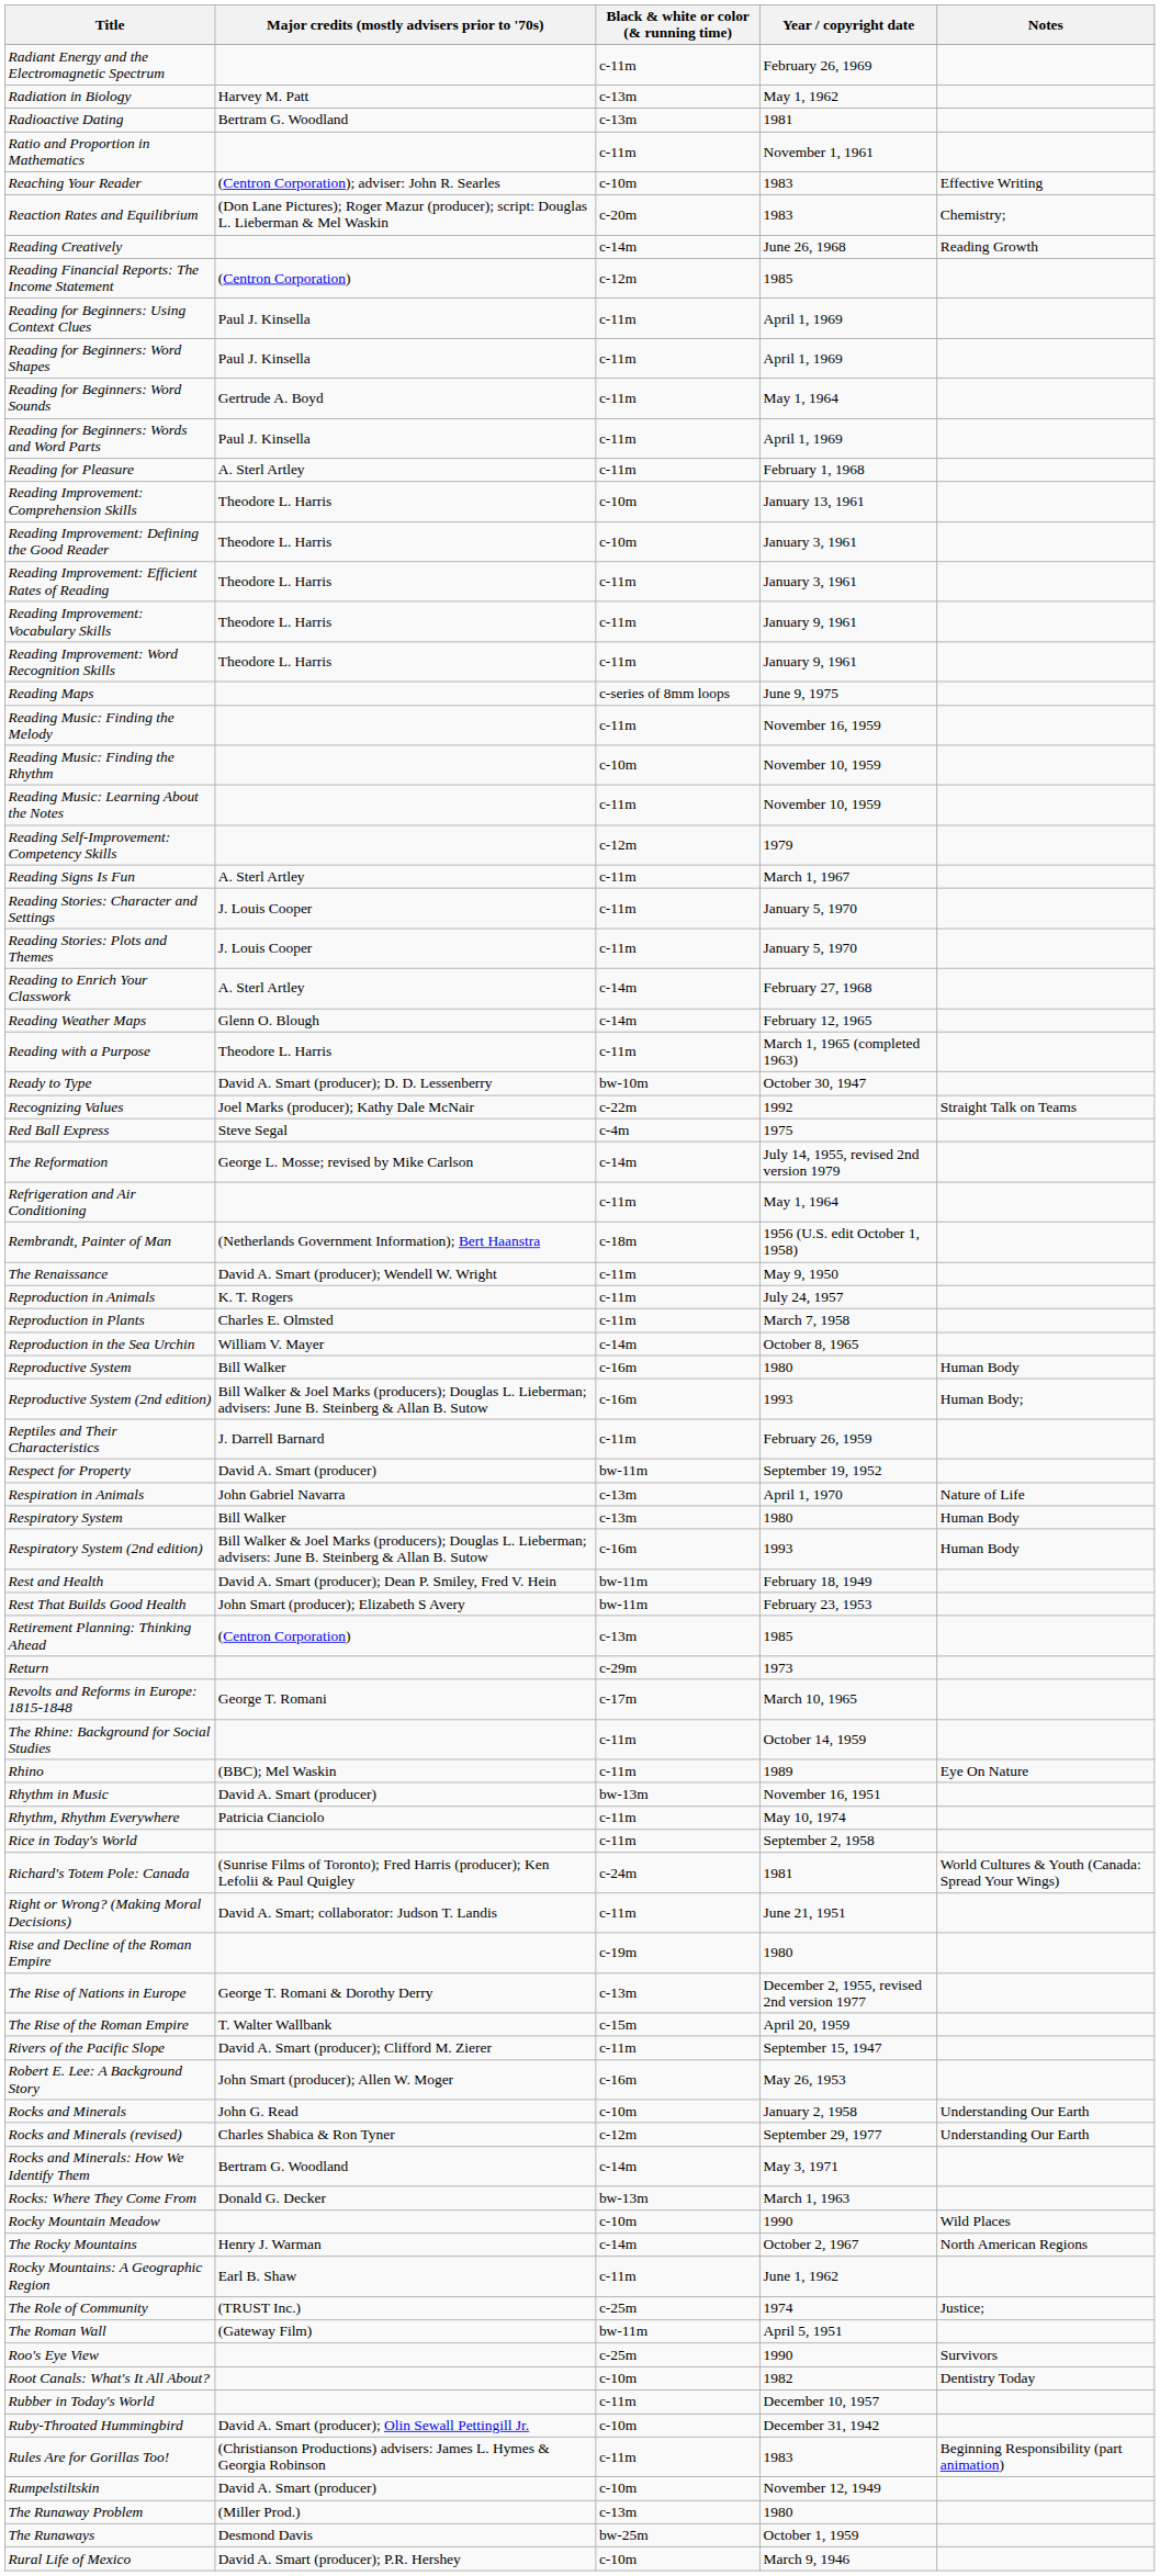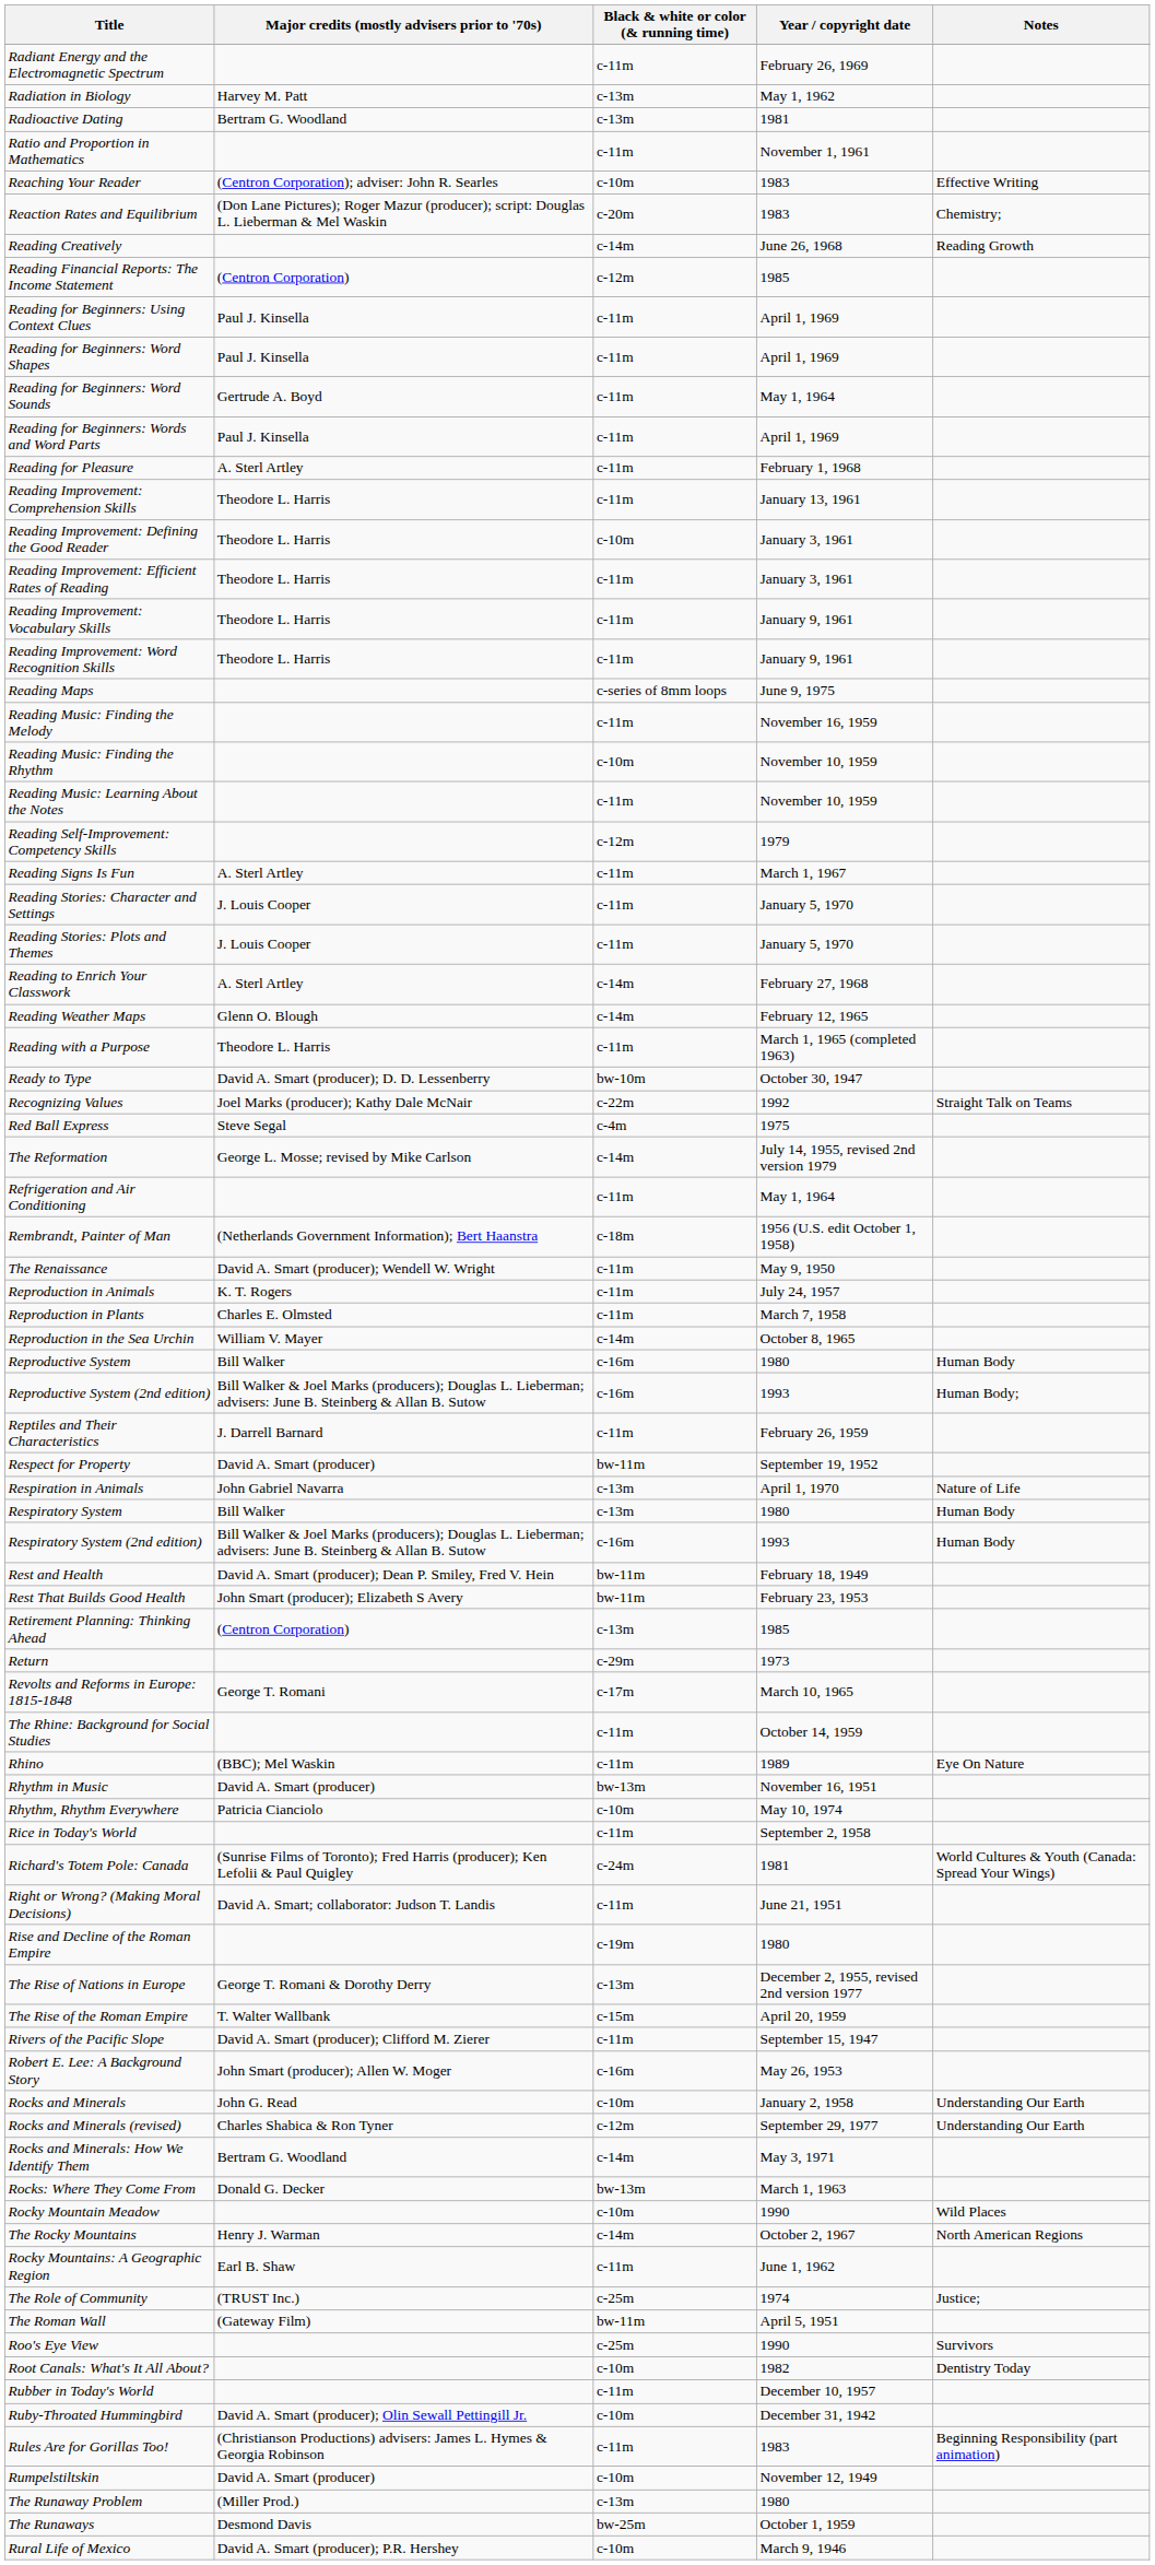 <table class="wikitable sortable" border="1">
 <tr>
 <th>Title</th>
 <th>Major credits (mostly advisers prior to '70s)</th>
 <th>Black & white or color (& running time)</th>
 <th>Year / copyright date</th>
 <th>Notes</th>
 </tr>
 <tr>
 </tr>
 <tr>
 <td><em>Radiant Energy and the Electromagnetic Spectrum</em></td>
 <td></td>
 <td>c-11m</td>
 <td>February 26, 1969</td>
 <td></td>
 </tr>
 <tr>
 <td><em>Radiation in Biology</em></td>
 <td>Harvey M. Patt</td>
 <td>c-13m</td>
 <td>May 1, 1962</td>
 <td></td>
 </tr>
 <tr>
 <td><em>Radioactive Dating</em></td>
 <td>Bertram G. Woodland</td>
 <td>c-13m</td>
 <td>1981</td>
 <td></td>
 </tr>
 <tr>
 <td><em>Ratio and Proportion in Mathematics</em></td>
 <td></td>
 <td>c-11m</td>
 <td>November 1, 1961</td>
 <td></td>
 </tr>
 <tr>
 <td><em>Reaching Your Reader</em></td>
 <td>(<a href='#'>Centron Corporation</a>); adviser: John R. Searles</td>
 <td>c-10m</td>
 <td>1983</td>
 <td>Effective Writing</td>
 </tr>
 <tr>
 <td><em>Reaction Rates and Equilibrium</em></td>
 <td>(Don Lane Pictures); Roger Mazur (producer); script: Douglas L. Lieberman & Mel Waskin</td>
 <td>c-20m</td>
 <td>1983</td>
 <td>Chemistry; </td>
 </tr>
 <tr>
 <td><em>Reading Creatively</em></td>
 <td></td>
 <td>c-14m</td>
 <td>June 26, 1968</td>
 <td>Reading Growth</td>
 </tr>
 <tr>
 <td><em>Reading Financial Reports: The Income Statement</em></td>
 <td>(<a href='#'>Centron Corporation</a>)</td>
 <td>c-12m</td>
 <td>1985</td>
 <td></td>
 </tr>
 <tr>
 <td><em>Reading for Beginners: Using Context Clues</em></td>
 <td>Paul J. Kinsella</td>
 <td>c-11m</td>
 <td>April 1, 1969</td>
 <td></td>
 </tr>
 <tr>
 <td><em>Reading for Beginners: Word Shapes</em></td>
 <td>Paul J. Kinsella</td>
 <td>c-11m</td>
 <td>April 1, 1969</td>
 <td></td>
 </tr>
 <tr>
 <td><em>Reading for Beginners: Word Sounds</em></td>
 <td>Gertrude A. Boyd</td>
 <td>c-11m</td>
 <td>May 1, 1964</td>
 <td></td>
 </tr>
 <tr>
 <td><em>Reading for Beginners: Words and Word Parts</em></td>
 <td>Paul J. Kinsella</td>
 <td>c-11m</td>
 <td>April 1, 1969</td>
 <td></td>
 </tr>
 <tr>
 <td><em>Reading for Pleasure</em></td>
 <td>A. Sterl Artley</td>
 <td>c-11m</td>
 <td>February 1, 1968</td>
 <td></td>
 </tr>
 <tr>
 <td><em>Reading Improvement: Comprehension Skills</em></td>
 <td>Theodore L. Harris</td>
-<td>c-10m</td>
+<td>c-11m</td>
 <td>January 13, 1961</td>
 <td></td>
 </tr>
 <tr>
 <td><em>Reading Improvement: Defining the Good Reader</em></td>
 <td>Theodore L. Harris</td>
 <td>c-10m</td>
 <td>January 3, 1961</td>
 <td></td>
 </tr>
 <tr>
 <td><em>Reading Improvement: Efficient Rates of Reading</em></td>
 <td>Theodore L. Harris</td>
 <td>c-11m</td>
 <td>January 3, 1961</td>
 <td></td>
 </tr>
 <tr>
 <td><em>Reading Improvement: Vocabulary Skills</em></td>
 <td>Theodore L. Harris</td>
 <td>c-11m</td>
 <td>January 9, 1961</td>
 <td></td>
 </tr>
 <tr>
 <td><em>Reading Improvement: Word Recognition Skills</em></td>
 <td>Theodore L. Harris</td>
 <td>c-11m</td>
 <td>January 9, 1961</td>
 <td></td>
 </tr>
 <tr>
 <td><em>Reading Maps</em></td>
 <td></td>
 <td>c-series of 8mm loops</td>
 <td>June 9, 1975</td>
 <td></td>
 </tr>
 <tr>
 <td><em>Reading Music: Finding the Melody</em></td>
 <td></td>
 <td>c-11m</td>
 <td>November 16, 1959</td>
 <td></td>
 </tr>
 <tr>
 <td><em>Reading Music: Finding the Rhythm</em></td>
 <td></td>
 <td>c-10m</td>
 <td>November 10, 1959</td>
 <td></td>
 </tr>
 <tr>
 <td><em>Reading Music: Learning About the Notes</em></td>
 <td></td>
 <td>c-11m</td>
 <td>November 10, 1959</td>
 <td></td>
 </tr>
 <tr>
 <td><em>Reading Self-Improvement: Competency Skills</em></td>
 <td></td>
 <td>c-12m</td>
 <td>1979</td>
 <td></td>
 </tr>
 <tr>
 <td><em>Reading Signs Is Fun</em></td>
 <td>A. Sterl Artley</td>
 <td>c-11m</td>
 <td>March 1, 1967</td>
 <td></td>
 </tr>
 <tr>
 <td><em>Reading Stories: Character and Settings</em></td>
 <td>J. Louis Cooper</td>
 <td>c-11m</td>
 <td>January 5, 1970</td>
 <td></td>
 </tr>
 <tr>
 <td><em>Reading Stories: Plots and Themes</em></td>
 <td>J. Louis Cooper</td>
 <td>c-11m</td>
 <td>January 5, 1970</td>
 <td></td>
 </tr>
 <tr>
 <td><em>Reading to Enrich Your Classwork</em></td>
 <td>A. Sterl Artley</td>
 <td>c-14m</td>
 <td>February 27, 1968</td>
 <td></td>
 </tr>
 <tr>
 <td><em>Reading Weather Maps</em></td>
 <td>Glenn O. Blough</td>
 <td>c-14m</td>
 <td>February 12, 1965</td>
 <td></td>
 </tr>
 <tr>
 <td><em>Reading with a Purpose</em></td>
 <td>Theodore L. Harris</td>
 <td>c-11m</td>
 <td>March 1, 1965 (completed 1963)</td>
 <td></td>
 </tr>
 <tr>
 <td><em>Ready to Type</em></td>
 <td>David A. Smart (producer); D. D. Lessenberry</td>
 <td>bw-10m</td>
 <td>October 30, 1947</td>
 <td></td>
 </tr>
 <tr>
 <td><em>Recognizing Values</em></td>
 <td>Joel Marks (producer); Kathy Dale McNair</td>
 <td>c-22m</td>
 <td>1992</td>
 <td>Straight Talk on Teams</td>
 </tr>
 <tr>
 <td><em>Red Ball Express</em></td>
 <td>Steve Segal</td>
 <td>c-4m</td>
 <td>1975</td>
 <td></td>
 </tr>
 <tr>
 <td><em>The Reformation</em></td>
 <td>George L. Mosse; revised by Mike Carlson</td>
 <td>c-14m</td>
 <td>July 14, 1955, revised 2nd version 1979</td>
 <td></td>
 </tr>
 <tr>
 <td><em>Refrigeration and Air Conditioning</em></td>
 <td></td>
 <td>c-11m</td>
 <td>May 1, 1964</td>
 <td></td>
 </tr>
 <tr>
 <td><em>Rembrandt, Painter of Man</em></td>
 <td>(Netherlands Government Information); <a href='#'>Bert Haanstra</a></td>
 <td>c-18m</td>
 <td>1956 (U.S. edit  October 1, 1958)</td>
 <td></td>
 </tr>
 <tr>
 <td><em>The Renaissance</em></td>
 <td>David A. Smart (producer); Wendell W. Wright</td>
 <td>c-11m</td>
 <td>May 9, 1950</td>
 <td></td>
 </tr>
 <tr>
 <td><em>Reproduction in Animals</em></td>
 <td>K. T. Rogers</td>
 <td>c-11m</td>
 <td>July 24, 1957</td>
 <td></td>
 </tr>
 <tr>
 <td><em>Reproduction in Plants</em></td>
 <td>Charles E. Olmsted</td>
 <td>c-11m</td>
 <td>March 7, 1958</td>
 <td></td>
 </tr>
 <tr>
 <td><em>Reproduction in the Sea Urchin</em></td>
 <td>William V. Mayer</td>
 <td>c-14m</td>
 <td>October 8, 1965</td>
 <td></td>
 </tr>
 <tr>
 <td><em>Reproductive System</em></td>
 <td>Bill Walker</td>
 <td>c-16m</td>
 <td>1980</td>
 <td>Human Body</td>
 </tr>
 <tr>
 <td><em>Reproductive System (2nd edition)</em></td>
 <td>Bill Walker & Joel Marks (producers); Douglas L. Lieberman; advisers: June B. Steinberg & Allan B. Sutow</td>
 <td>c-16m</td>
 <td>1993</td>
 <td>Human Body;  </td>
 </tr>
 <tr>
 <td><em>Reptiles and Their Characteristics</em></td>
 <td>J. Darrell Barnard</td>
 <td>c-11m</td>
 <td>February 26, 1959</td>
 <td></td>
 </tr>
 <tr>
 <td><em>Respect for Property</em></td>
 <td>David A. Smart (producer)</td>
 <td>bw-11m</td>
 <td>September 19, 1952</td>
 <td></td>
 </tr>
 <tr>
 <td><em>Respiration in Animals</em></td>
 <td>John Gabriel Navarra</td>
 <td>c-13m</td>
 <td>April 1, 1970</td>
 <td>Nature of Life</td>
 </tr>
 <tr>
 <td><em>Respiratory System</em></td>
 <td>Bill Walker</td>
 <td>c-13m</td>
 <td>1980</td>
 <td>Human Body</td>
 </tr>
 <tr>
 <td><em>Respiratory System (2nd edition)</em></td>
 <td>Bill Walker & Joel Marks (producers); Douglas L. Lieberman; advisers: June B. Steinberg & Allan B. Sutow</td>
 <td>c-16m</td>
 <td>1993</td>
 <td>Human Body</td>
 </tr>
 <tr>
 <td><em>Rest and Health</em></td>
 <td>David A. Smart (producer); Dean P. Smiley, Fred V. Hein</td>
 <td>bw-11m</td>
 <td>February 18, 1949</td>
 <td></td>
 </tr>
 <tr>
 <td><em>Rest That Builds Good Health</em></td>
 <td>John Smart (producer); Elizabeth S Avery</td>
 <td>bw-11m</td>
 <td>February 23, 1953</td>
 <td></td>
 </tr>
 <tr>
 <td><em>Retirement Planning: Thinking Ahead</em></td>
 <td>(<a href='#'>Centron Corporation</a>)</td>
 <td>c-13m</td>
 <td>1985</td>
 <td></td>
 </tr>
 <tr>
 <td><em>Return</em></td>
 <td></td>
 <td>c-29m</td>
 <td>1973</td>
 <td></td>
 </tr>
 <tr>
 <td><em>Revolts and Reforms in Europe: 1815-1848</em></td>
 <td>George T. Romani</td>
 <td>c-17m</td>
 <td>March 10, 1965</td>
 <td></td>
 </tr>
 <tr>
 <td><em>The Rhine: Background for Social Studies</em></td>
 <td></td>
 <td>c-11m</td>
 <td>October 14, 1959</td>
 <td></td>
 </tr>
 <tr>
 <td><em>Rhino</em></td>
 <td>(BBC); Mel Waskin</td>
 <td>c-11m</td>
 <td>1989</td>
 <td>Eye On Nature</td>
 </tr>
 <tr>
 <td><em>Rhythm in Music</em></td>
 <td>David A. Smart (producer)</td>
 <td>bw-13m</td>
 <td>November 16, 1951</td>
 <td></td>
 </tr>
 <tr>
 <td><em>Rhythm, Rhythm Everywhere</em></td>
 <td>Patricia Cianciolo</td>
-<td>c-11m</td>
+<td>c-10m</td>
 <td>May 10, 1974</td>
 <td></td>
 </tr>
 <tr>
 <td><em>Rice in Today's World</em></td>
 <td></td>
 <td>c-11m</td>
 <td>September 2, 1958</td>
 <td></td>
 </tr>
 <tr>
 <td><em>Richard's Totem Pole: Canada</em></td>
 <td>(Sunrise Films of Toronto); Fred Harris (producer); Ken Lefolii & Paul Quigley</td>
 <td>c-24m</td>
 <td>1981</td>
 <td>World Cultures & Youth (Canada: Spread Your Wings)</td>
 </tr>
 <tr>
 <td><em>Right or Wrong? (Making Moral Decisions)</em></td>
 <td>David A. Smart; collaborator: Judson T. Landis</td>
 <td>c-11m</td>
 <td>June 21, 1951</td>
 <td></td>
 </tr>
 <tr>
 <td><em>Rise and Decline of the Roman Empire</em></td>
 <td></td>
 <td>c-19m</td>
 <td>1980</td>
 <td></td>
 </tr>
 <tr>
 <td><em>The Rise of Nations in Europe</em></td>
 <td>George T. Romani & Dorothy Derry</td>
 <td>c-13m</td>
 <td>December 2, 1955, revised 2nd version 1977</td>
 <td></td>
 </tr>
 <tr>
 <td><em>The Rise of the Roman Empire</em></td>
 <td>T. Walter Wallbank</td>
 <td>c-15m</td>
 <td>April 20, 1959</td>
 <td></td>
 </tr>
 <tr>
 <td><em>Rivers of the Pacific Slope</em></td>
 <td>David A. Smart (producer); Clifford M. Zierer</td>
 <td>c-11m</td>
 <td>September 15, 1947</td>
 <td></td>
 </tr>
 <tr>
 <td><em>Robert E. Lee: A Background Story</em></td>
 <td>John Smart (producer); Allen W. Moger</td>
 <td>c-16m</td>
 <td>May 26, 1953</td>
 <td></td>
 </tr>
 <tr>
 <td><em>Rocks and Minerals</em></td>
 <td>John G. Read</td>
 <td>c-10m</td>
 <td>January 2, 1958</td>
 <td>Understanding Our Earth</td>
 </tr>
 <tr>
 <td><em>Rocks and Minerals (revised)</em></td>
 <td>Charles Shabica & Ron Tyner</td>
 <td>c-12m</td>
 <td>September 29, 1977</td>
 <td>Understanding Our Earth</td>
 </tr>
 <tr>
 <td><em>Rocks and Minerals: How We Identify Them</em></td>
 <td>Bertram G. Woodland</td>
 <td>c-14m</td>
 <td>May 3, 1971</td>
 <td></td>
 </tr>
 <tr>
 <td><em>Rocks: Where They Come From</em></td>
 <td>Donald G. Decker</td>
 <td>bw-13m</td>
 <td>March 1, 1963</td>
 <td></td>
 </tr>
 <tr>
 <td><em>Rocky Mountain Meadow</em></td>
 <td></td>
 <td>c-10m</td>
 <td>1990</td>
 <td>Wild Places</td>
 </tr>
 <tr>
 <td><em>The Rocky Mountains</em></td>
 <td>Henry J. Warman</td>
 <td>c-14m</td>
 <td>October 2, 1967</td>
 <td>North American Regions</td>
 </tr>
 <tr>
 <td><em>Rocky Mountains: A Geographic Region</em></td>
 <td>Earl B. Shaw</td>
 <td>c-11m</td>
 <td>June 1, 1962</td>
 <td></td>
 </tr>
 <tr>
 <td><em>The Role of Community</em></td>
 <td>(TRUST Inc.)</td>
 <td>c-25m</td>
 <td>1974</td>
 <td>Justice; </td>
 </tr>
 <tr>
 <td><em>The Roman Wall</em></td>
 <td>(Gateway Film)</td>
 <td>bw-11m</td>
 <td>April 5, 1951</td>
 <td></td>
 </tr>
 <tr>
 <td><em>Roo's Eye View</em></td>
 <td></td>
 <td>c-25m</td>
 <td>1990</td>
 <td>Survivors</td>
 </tr>
 <tr>
 <td><em>Root Canals: What's It All About?</em></td>
 <td></td>
 <td>c-10m</td>
 <td>1982</td>
 <td>Dentistry Today</td>
 </tr>
 <tr>
 <td><em>Rubber in Today's World</em></td>
 <td></td>
 <td>c-11m</td>
 <td>December 10, 1957</td>
 <td></td>
 </tr>
 <tr>
 <td><em>Ruby-Throated Hummingbird</em></td>
 <td>David A. Smart (producer); <a href='#'>Olin Sewall Pettingill Jr.</a></td>
 <td>c-10m</td>
 <td>December 31, 1942</td>
 <td></td>
 </tr>
 <tr>
 <td><em>Rules Are for Gorillas Too!</em></td>
 <td>(Christianson Productions) advisers: James L. Hymes & Georgia Robinson</td>
 <td>c-11m</td>
 <td>1983</td>
 <td>Beginning Responsibility (part <a href='#'>animation</a>)</td>
 </tr>
 <tr>
 <td><em>Rumpelstiltskin</em></td>
 <td>David A. Smart (producer)</td>
 <td>c-10m</td>
 <td>November 12, 1949</td>
 <td></td>
 </tr>
 <tr>
 <td><em>The Runaway Problem</em></td>
 <td>(Miller Prod.)</td>
 <td>c-13m</td>
 <td>1980</td>
 <td></td>
 </tr>
 <tr>
 <td><em>The Runaways</em></td>
 <td>Desmond Davis</td>
 <td>bw-25m</td>
 <td>October 1, 1959</td>
 <td></td>
 </tr>
 <tr>
 <td><em>Rural Life of Mexico</em></td>
 <td>David A. Smart (producer); P.R. Hershey</td>
 <td>c-10m</td>
 <td>March 9, 1946</td>
 <td></td>
 </tr>
 </table>
